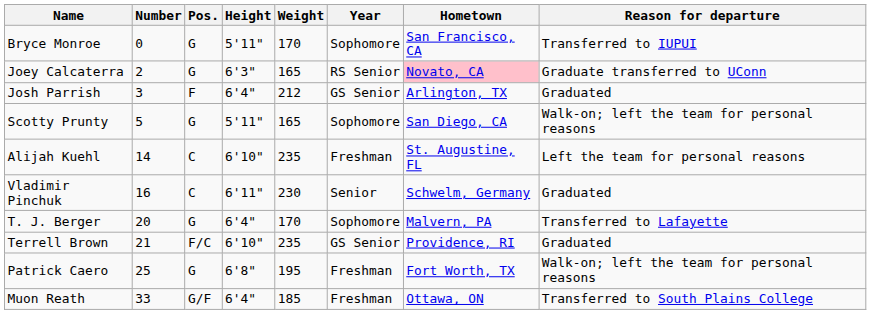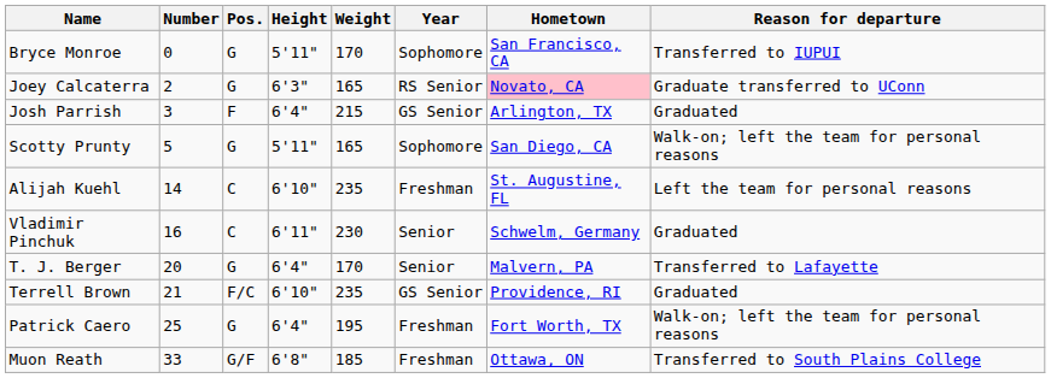 <table class="wikitable sortable" border="1">
 <tr>
 <th>Name</th>
 <th>Number</th>
 <th>Pos.</th>
 <th>Height</th>
 <th>Weight</th>
 <th>Year</th>
 <th>Hometown</th>
 <th class="unsortable">Reason for departure</th>
 </tr>
 <tr>
 <td>Bryce Monroe</td>
 <td>0</td>
 <td>G</td>
 <td>5'11"</td>
 <td>170</td>
 <td>Sophomore</td>
 <td><a href='#'>San Francisco, CA</a></td>
 <td>Transferred to <a href='#'>IUPUI</a></td>
 </tr>
 <tr>
 <td>Joey Calcaterra</td>
 <td>2</td>
 <td>G</td>
 <td>6'3"</td>
 <td>165</td>
 <td>RS Senior</td>
 <td style="background: pink;"><a href='#'>Novato, CA</a></td>
 <td>Graduate transferred to <a href='#'>UConn</a></td>
 </tr>
 <tr>
 <td>Josh Parrish</td>
 <td>3</td>
 <td>F</td>
 <td>6'4"</td>
-<td>212</td>
+<td>215</td>
 <td>GS Senior</td>
 <td><a href='#'>Arlington, TX</a></td>
 <td>Graduated</td>
 </tr>
 <tr>
 <td>Scotty Prunty</td>
 <td>5</td>
 <td>G</td>
 <td>5'11"</td>
 <td>165</td>
 <td>Sophomore</td>
 <td><a href='#'>San Diego, CA</a></td>
 <td>Walk-on; left the team for personal reasons</td>
 </tr>
 <tr>
 <td>Alijah Kuehl</td>
 <td>14</td>
 <td>C</td>
 <td>6'10"</td>
 <td>235</td>
 <td>Freshman</td>
 <td><a href='#'>St. Augustine, FL</a></td>
 <td>Left the team for personal reasons</td>
 </tr>
 <tr>
 <td>Vladimir Pinchuk</td>
 <td>16</td>
 <td>C</td>
 <td>6'11"</td>
 <td>230</td>
 <td>Senior</td>
 <td><a href='#'>Schwelm, Germany</a></td>
 <td>Graduated</td>
 </tr>
 <tr>
 <td>T. J. Berger</td>
 <td>20</td>
 <td>G</td>
 <td>6'4"</td>
 <td>170</td>
-<td>Sophomore</td>
+<td>Senior</td>
 <td><a href='#'>Malvern, PA</a></td>
 <td>Transferred to <a href='#'>Lafayette</a></td>
 </tr>
 <tr>
 <td>Terrell Brown</td>
 <td>21</td>
 <td>F/C</td>
 <td>6'10"</td>
 <td>235</td>
 <td>GS Senior</td>
 <td><a href='#'>Providence, RI</a></td>
 <td>Graduated</td>
 </tr>
 <tr>
 <td>Patrick Caero</td>
 <td>25</td>
 <td>G</td>
-<td>6'8"</td>
+<td>6'4"</td>
 <td>195</td>
 <td>Freshman</td>
 <td><a href='#'>Fort Worth, TX</a></td>
 <td>Walk-on; left the team for personal reasons</td>
 </tr>
 <tr>
 <td>Muon Reath</td>
 <td>33</td>
 <td>G/F</td>
-<td>6'4"</td>
+<td>6'8"</td>
 <td>185</td>
 <td>Freshman</td>
 <td><a href='#'>Ottawa, ON</a></td>
 <td>Transferred to <a href='#'>South Plains College</a></td>
 </tr>
 </table>
